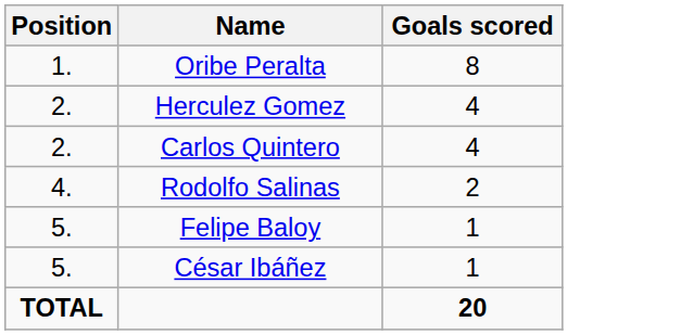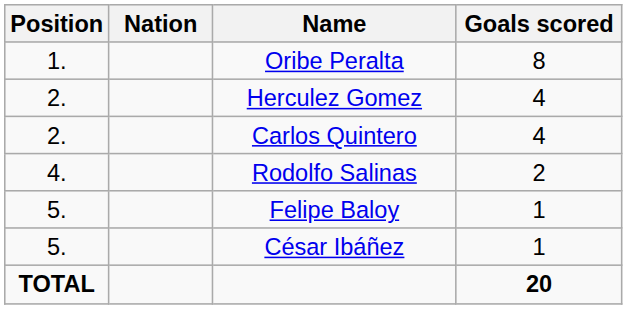 <table class="wikitable" style="font-size: 95%; text-align: center;">
 <tr>
 <th width=60>Position</th>
+<th width=60>Nation</th>
 <th width=150>Name</th>
 <th width=100>Goals scored</th>
 </tr>
 <tr>
 <td>1.</td>
+<td></td>
 <td><a href='#'>Oribe Peralta</a></td>
 <td>8</td>
 </tr>
 <tr>
 <td>2.</td>
+<td></td>
 <td><a href='#'>Herculez Gomez</a></td>
 <td>4</td>
 </tr>
 <tr>
 <td>2.</td>
+<td></td>
 <td><a href='#'>Carlos Quintero</a></td>
 <td>4</td>
 </tr>
 <tr>
 <td>4.</td>
+<td></td>
 <td><a href='#'>Rodolfo Salinas</a></td>
 <td>2</td>
 </tr>
 <tr>
 <td>5.</td>
+<td></td>
 <td><a href='#'>Felipe Baloy</a></td>
 <td>1</td>
 </tr>
 <tr>
 <td>5.</td>
+<td></td>
 <td><a href='#'>César Ibáñez</a></td>
 <td>1</td>
 </tr>
 <tr>
 <td><strong>TOTAL</strong></td>
 <td></td>
+<td></td>
 <td style="text-align:center"><strong>20</strong></td>
 </tr>
 </table>
